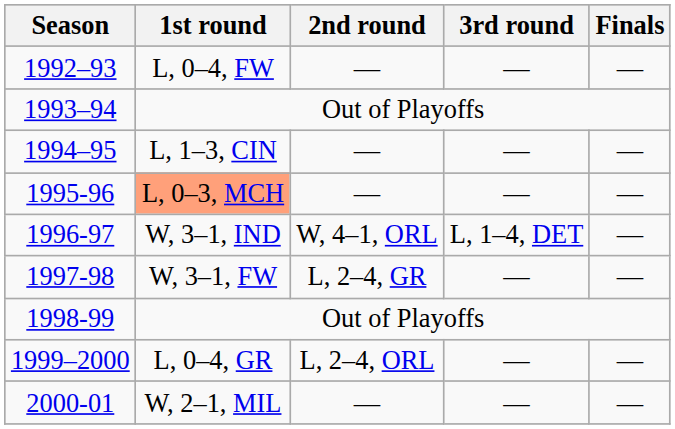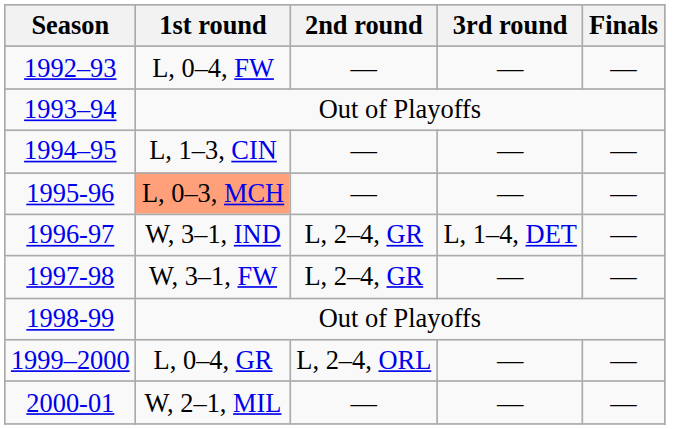 <table class="wikitable" style="text-align:center">
 <tr>
 <th>Season</th>
 <th>1st round</th>
 <th>2nd round</th>
 <th>3rd round</th>
 <th>Finals</th>
 </tr>
 <tr>
 <td><a href='#'>1992–93</a></td>
 <td>L, 0–4, <a href='#'>FW</a></td>
 <td>—</td>
 <td>—</td>
 <td>—</td>
 </tr>
 <tr>
 <td><a href='#'>1993–94</a></td>
 <td colspan="4">Out of Playoffs</td>
 </tr>
 <tr>
 <td><a href='#'>1994–95</a></td>
 <td>L, 1–3, <a href='#'>CIN</a></td>
 <td>—</td>
 <td>—</td>
 <td>—</td>
 </tr>
 <tr>
 <td><a href='#'>1995-96</a></td>
 <td style="background: lightsalmon;">L, 0–3, <a href='#'>MCH</a></td>
 <td>—</td>
 <td>—</td>
 <td>—</td>
 </tr>
 <tr>
 <td><a href='#'>1996-97</a></td>
 <td>W, 3–1, <a href='#'>IND</a></td>
-<td>W, 4–1, <a href='#'>ORL</a></td>
+<td>L, 2–4, <a href='#'>GR</a></td>
 <td>L, 1–4, <a href='#'>DET</a></td>
 <td>—</td>
 </tr>
 <tr>
 <td><a href='#'>1997-98</a></td>
 <td>W, 3–1, <a href='#'>FW</a></td>
 <td>L, 2–4, <a href='#'>GR</a></td>
 <td>—</td>
 <td>—</td>
 </tr>
 <tr>
 <td><a href='#'>1998-99</a></td>
 <td colspan="4">Out of Playoffs</td>
 </tr>
 <tr>
 <td><a href='#'>1999–2000</a></td>
 <td>L, 0–4, <a href='#'>GR</a></td>
 <td>L, 2–4, <a href='#'>ORL</a></td>
 <td>—</td>
 <td>—</td>
 </tr>
 <tr>
 <td><a href='#'>2000-01</a></td>
 <td>W, 2–1, <a href='#'>MIL</a></td>
 <td>—</td>
 <td>—</td>
 <td>—</td>
 </tr>
 </table>
